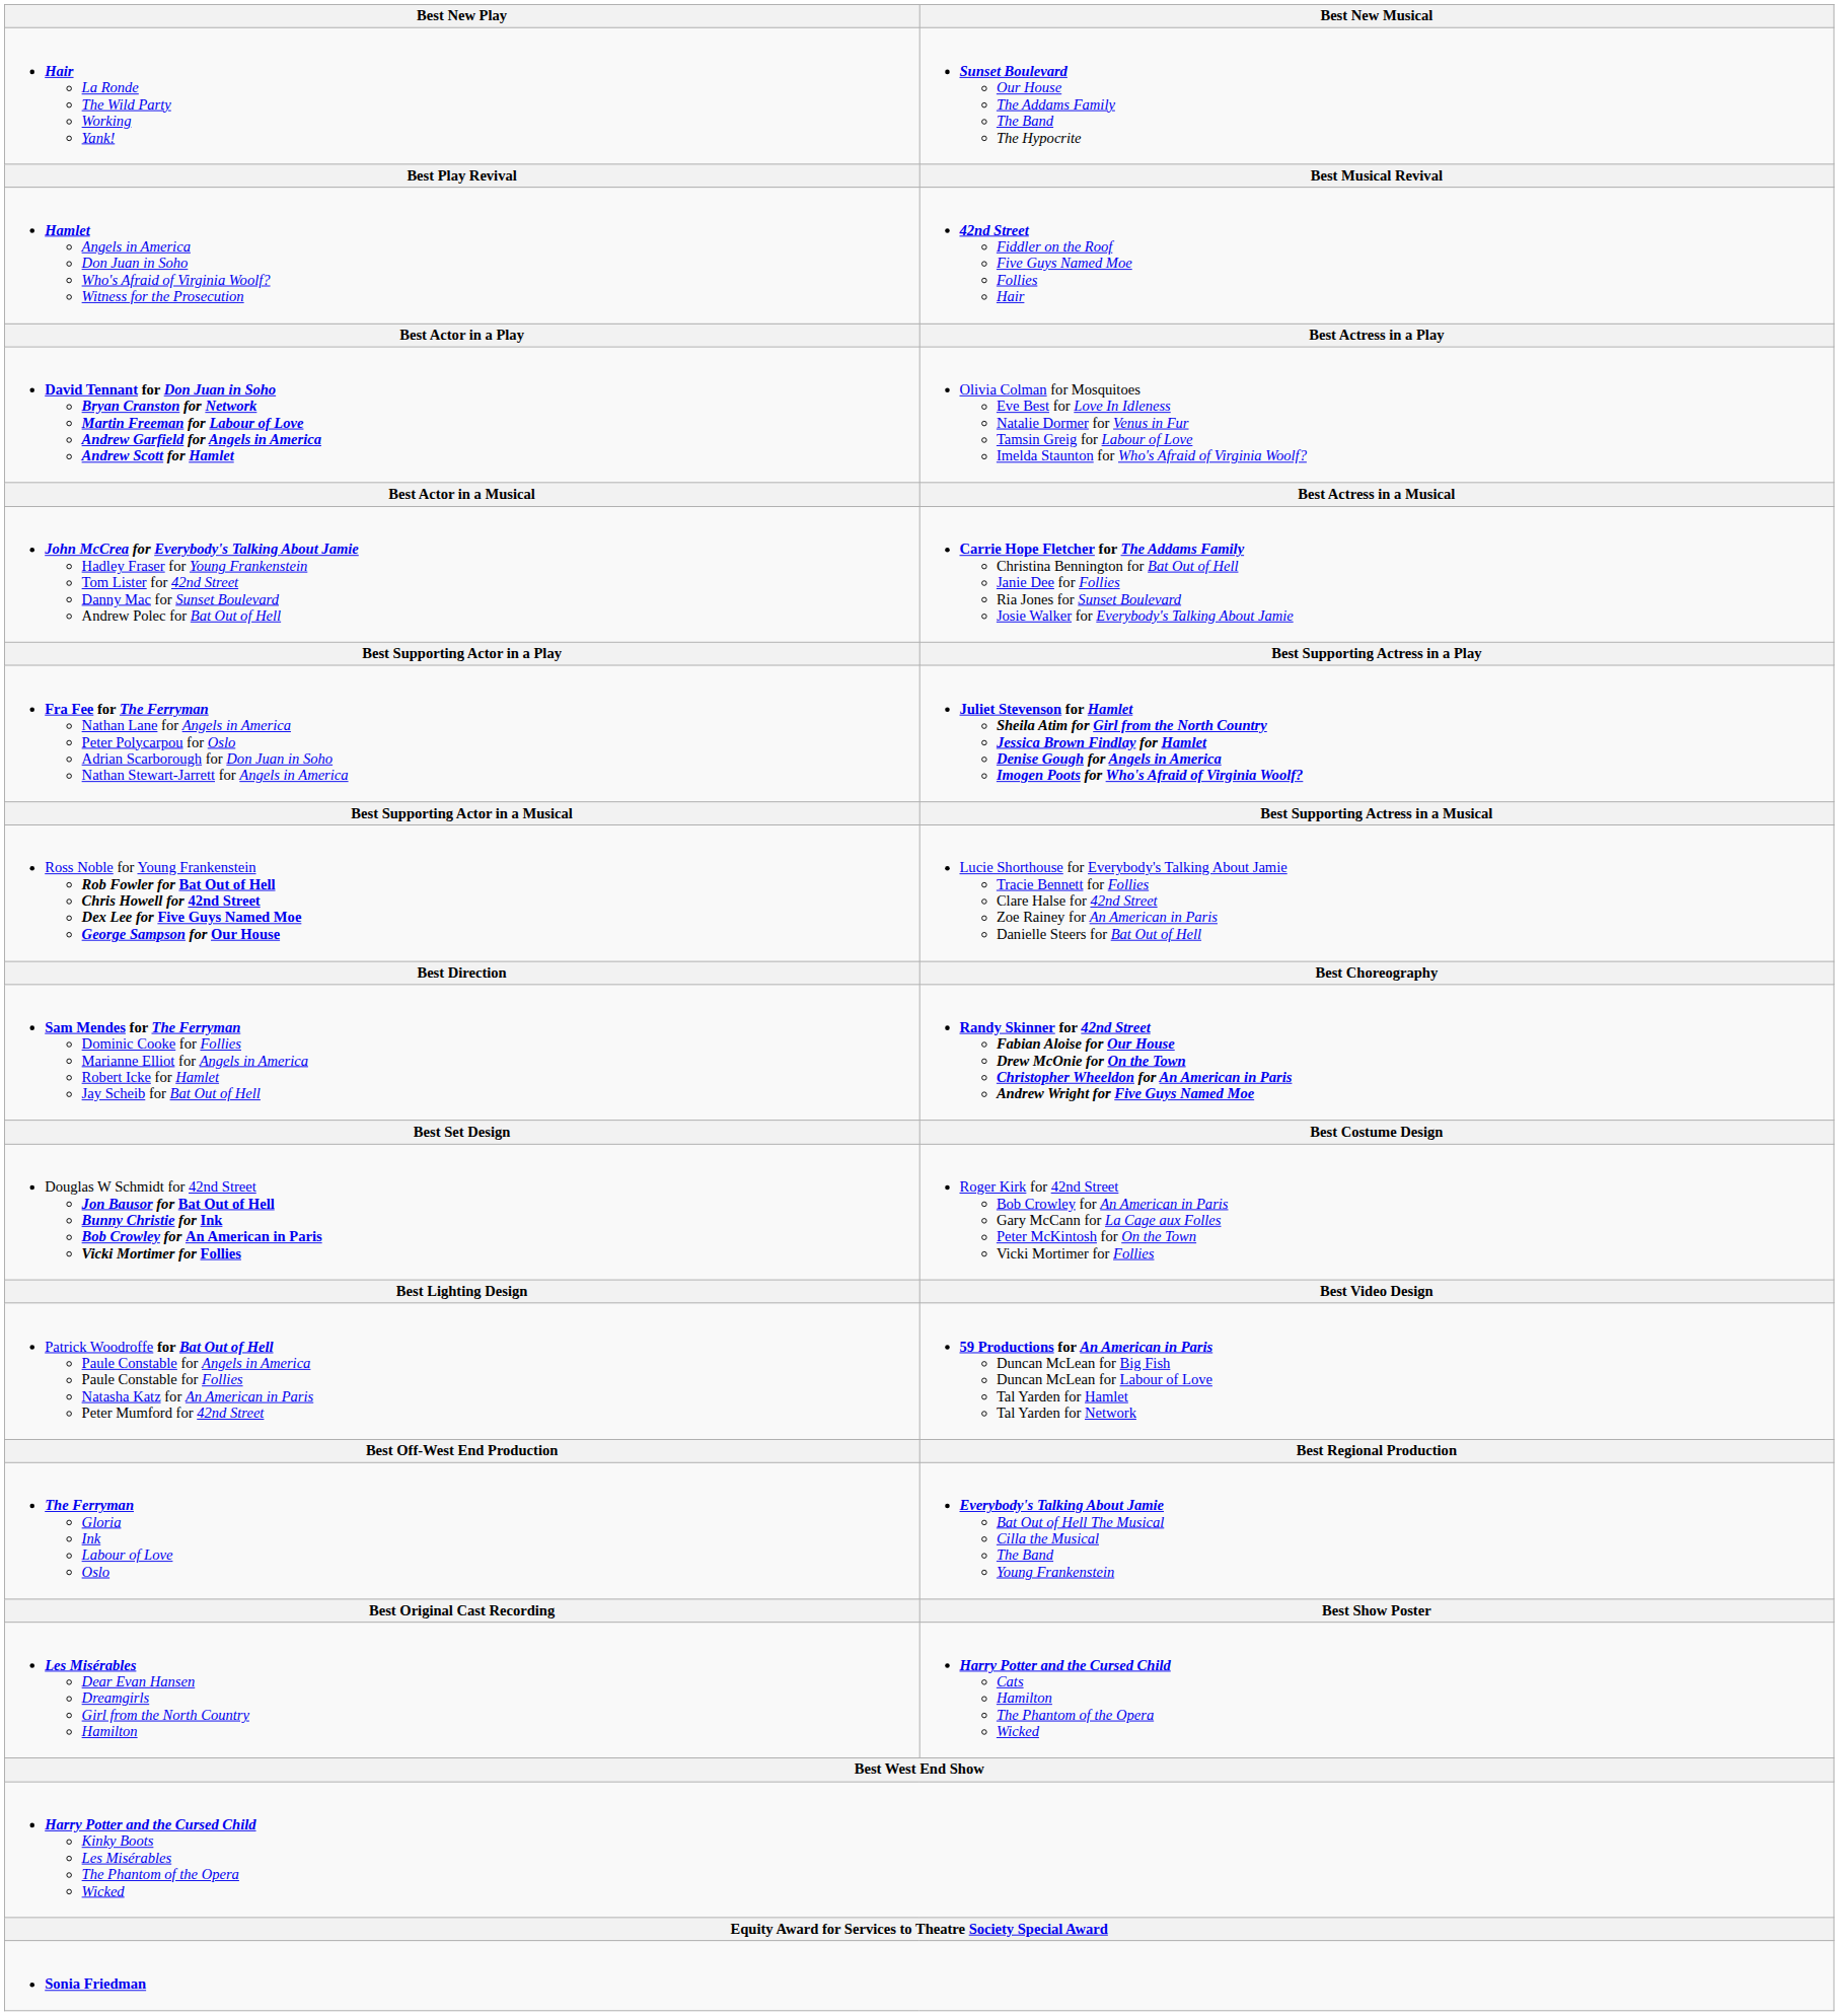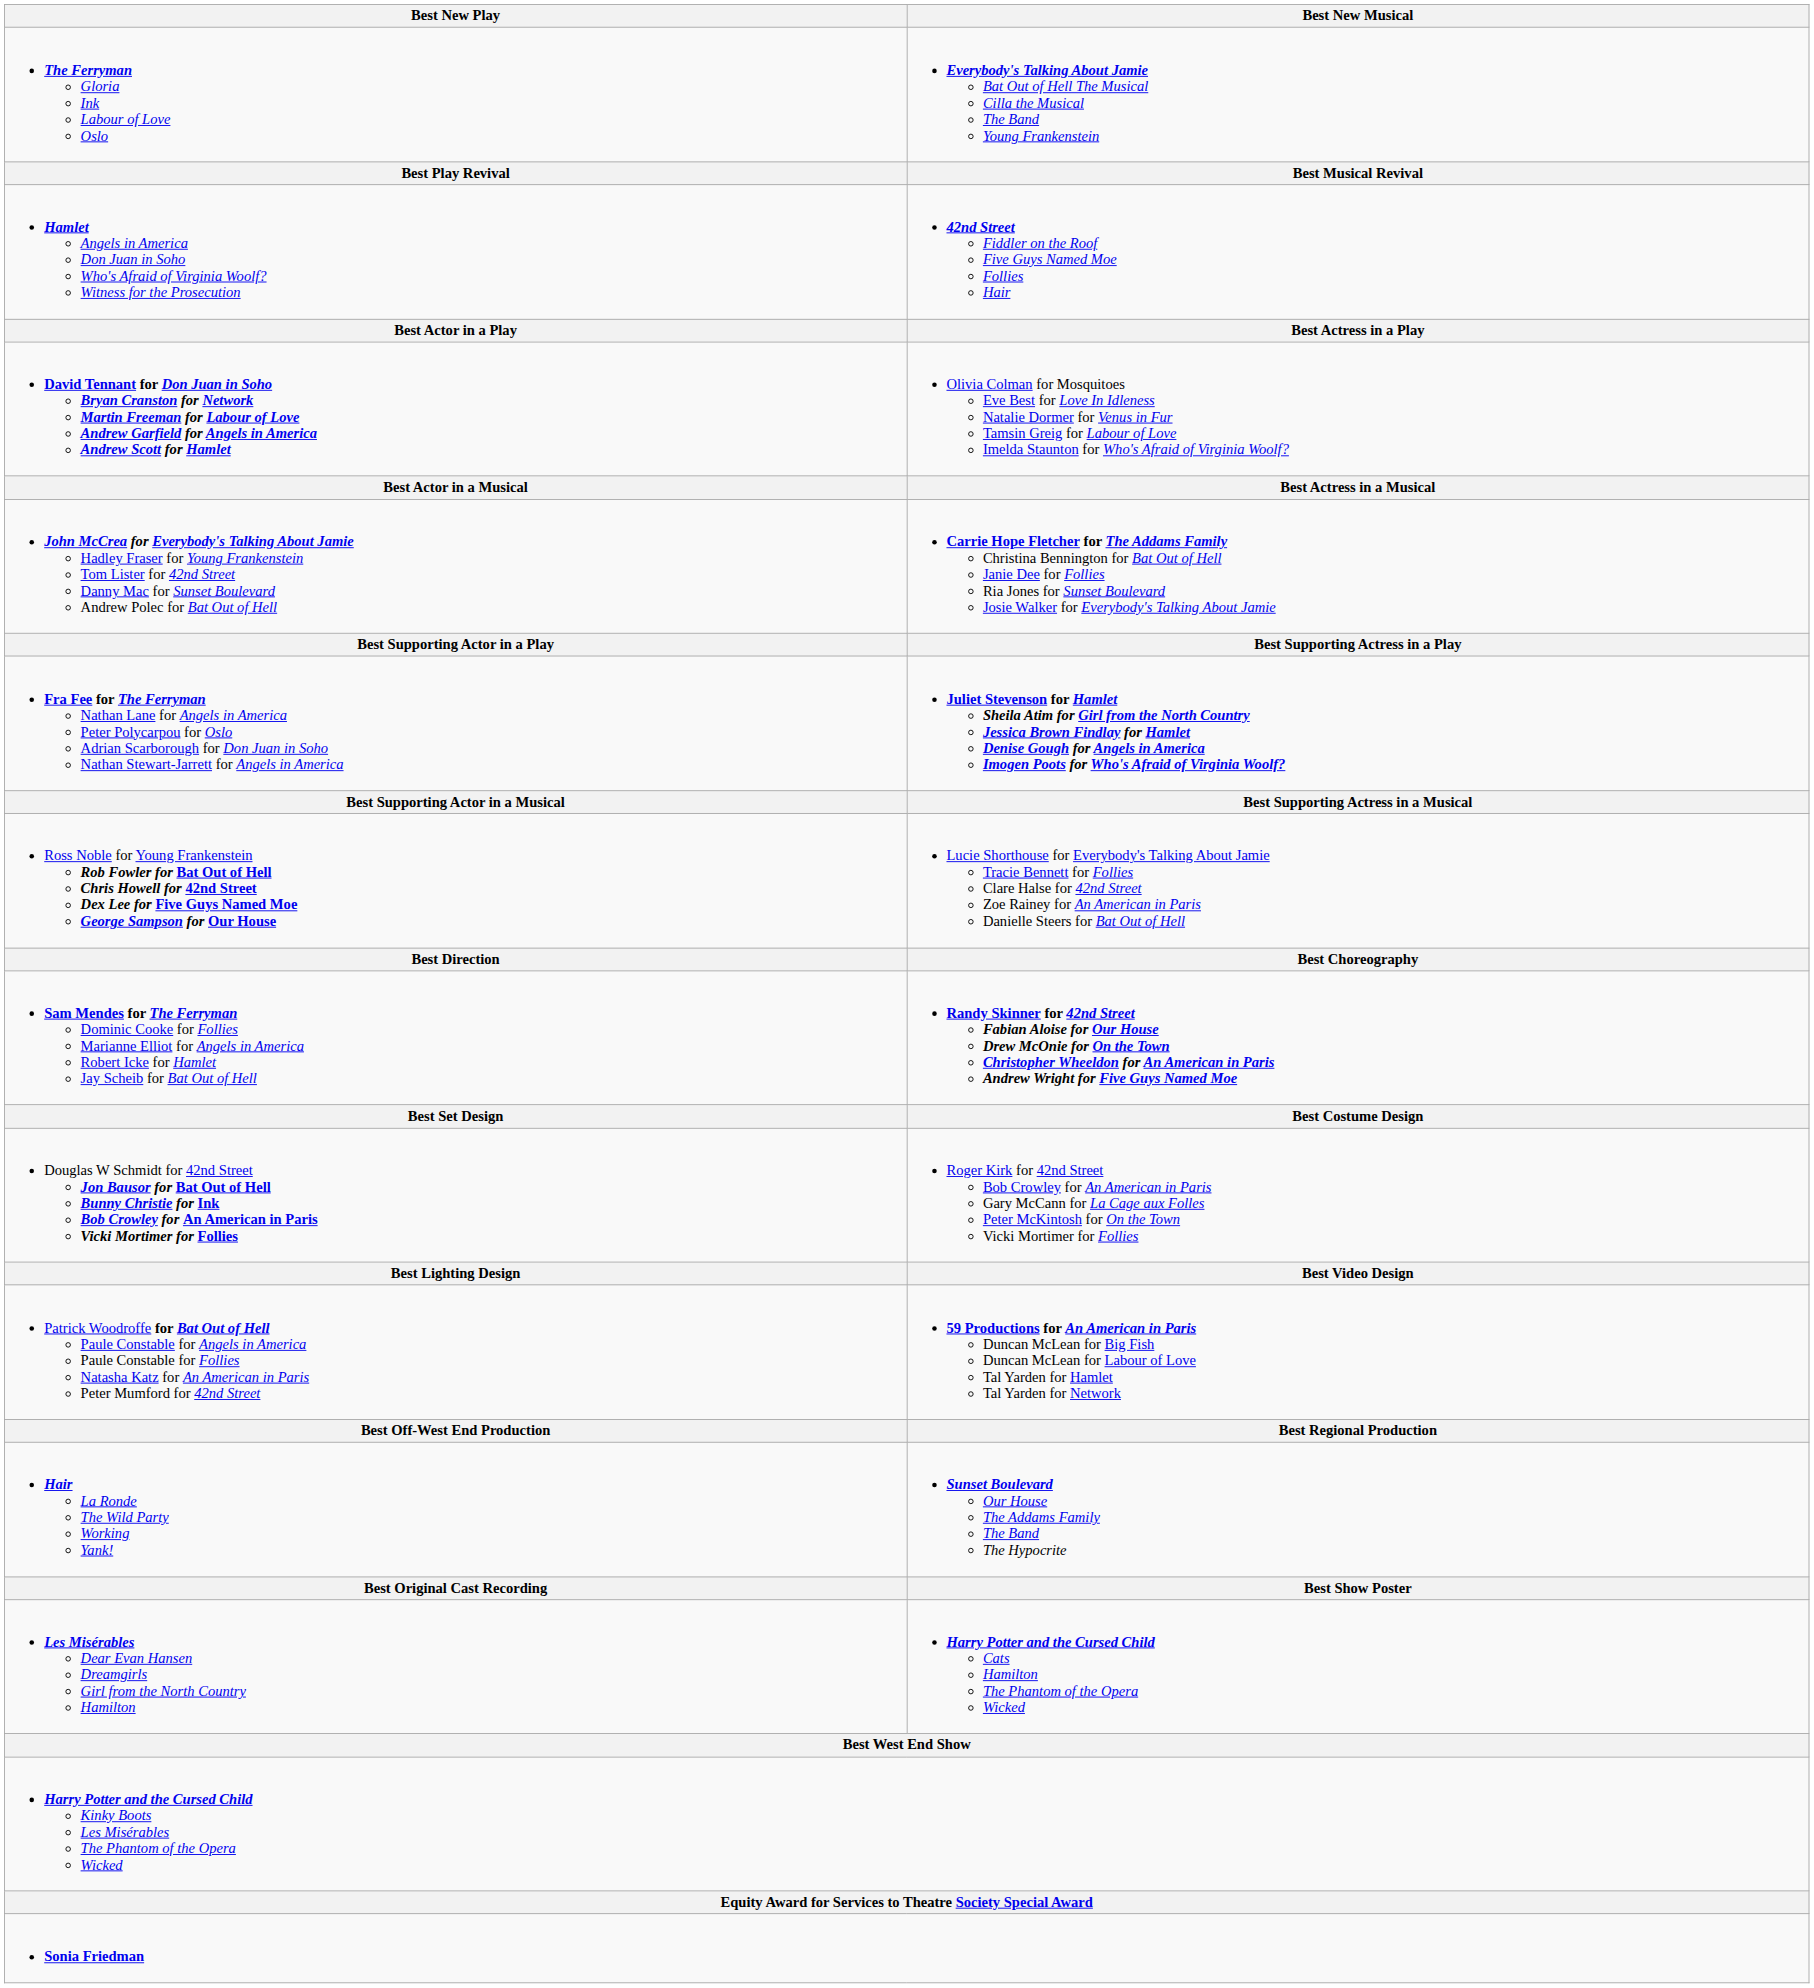 <table class="wikitable" width="100%">
 <tr>
 <th width="50%">Best New Play</th>
 <th width="50%">Best New Musical</th>
 </tr>
 <tr>
-<td valign="top"><br><ul><li><a href='#'><strong><em>Hair</em></strong></a><ul><li><a href='#'><em>La Ronde</em></a></li><li><a href='#'><em>The Wild Party</em></a></li><li><a href='#'><em>Working</em></a></li><li><em><a href='#'>Yank!</a></em></li></ul></li></ul></td>
-<td valign="top"><br><ul><li><a href='#'><strong><em>Sunset Boulevard</em></strong></a><ul><li><a href='#'><em>Our House</em></a></li><li><a href='#'><em>The Addams Family</em></a></li><li><a href='#'><em>The Band</em></a></li><li><em>The Hypocrite</em></li></ul></li></ul></td>
+<td valign="top"><br><ul><li><strong><em><a href='#'>The Ferryman</a></em></strong><ul><li><a href='#'><em>Gloria</em></a></li><li><a href='#'><em>Ink</em></a></li><li><a href='#'><em>Labour of Love</em></a></li><li><em><a href='#'>Oslo</a></em></li></ul></li></ul></td>
+<td valign="top"><br><ul><li><strong><em><a href='#'>Everybody's Talking About Jamie</a></em></strong><ul><li><em><a href='#'>Bat Out of Hell The Musical</a></em></li><li><a href='#'><em>Cilla the Musical</em></a></li><li><a href='#'><em>The Band</em></a></li><li><em><a href='#'>Young Frankenstein</a></em></li></ul></li></ul></td>
 </tr>
 <tr>
 <th width="50%">Best Play Revival</th>
 <th width="50%">Best Musical Revival</th>
 </tr>
 <tr>
 <td valign="top"><br><ul><li><strong><em><a href='#'>Hamlet</a></em></strong><ul><li><em><a href='#'>Angels in America</a></em></li><li><em><a href='#'>Don Juan in Soho</a></em></li><li><em><a href='#'>Who's Afraid of Virginia Woolf?</a></em></li><li><em><a href='#'>Witness for the Prosecution</a></em></li></ul></li></ul></td>
 <td valign="top"><br><ul><li><a href='#'><strong><em>42nd Street</em></strong></a><ul><li><em><a href='#'>Fiddler on the Roof</a></em></li><li><em><a href='#'>Five Guys Named Moe</a></em></li><li><em><a href='#'>Follies</a></em></li><li><a href='#'><em>Hair</em></a></li></ul></li></ul></td>
 </tr>
 <tr>
 <th width="50%">Best Actor in a Play</th>
 <th width="50%">Best Actress in a Play</th>
 </tr>
 <tr>
 <td valign="top"><br><ul><li><strong><a href='#'>David Tennant</a></strong> <strong>for <em><a href='#'>Don Juan in Soho</a><strong><em><ul><li><a href='#'>Bryan Cranston</a> for </em><a href='#'>Network</a><em></li><li><a href='#'>Martin Freeman</a> for <a href='#'></em>Labour of Love<em></a></li><li><a href='#'>Andrew Garfield</a> for </em><a href='#'>Angels in America</a><em></li><li><a href='#'>Andrew Scott</a> for </em><a href='#'>Hamlet</a><em></li></ul></li></ul></td>
 <td valign="top"><br><ul><li></strong><a href='#'>Olivia Colman</a><strong> </strong>for </em>Mosquitoes</em></strong><ul><li><a href='#'>Eve Best</a> for <em><a href='#'>Love In Idleness</a></em></li><li><a href='#'>Natalie Dormer</a> for <em><a href='#'>Venus in Fur</a></em></li><li><a href='#'>Tamsin Greig</a> for <a href='#'><em>Labour of Love</em></a></li><li><a href='#'>Imelda Staunton</a> for <em><a href='#'>Who's Afraid of Virginia Woolf?</a></em></li></ul></li></ul></td>
 </tr>
 <tr>
 <th width="50%">Best Actor in a Musical</th>
 <th width="50%">Best Actress in a Musical</th>
 </tr>
 <tr>
 <td valign="top"><br><ul><li><strong><em><a href='#'>John McCrea</a> for <a href='#'>Everybody's Talking About Jamie</a></em></strong><ul><li><a href='#'>Hadley Fraser</a> for <a href='#'><em>Young Frankenstein</em></a></li><li><a href='#'>Tom Lister</a> for <a href='#'><em>42nd Street</em></a></li><li><a href='#'>Danny Mac</a> for <a href='#'><em>Sunset Boulevard</em></a></li><li>Andrew Polec for <a href='#'><em>Bat Out of Hell</em></a></li></ul></li></ul></td>
 <td valign="top"><br><ul><li><strong><a href='#'>Carrie Hope Fletcher</a></strong> <strong>for <a href='#'><em>The Addams Family</em></a></strong><ul><li>Christina Bennington for <a href='#'><em>Bat Out of Hell</em></a></li><li><a href='#'>Janie Dee</a> for <em><a href='#'>Follies</a></em></li><li>Ria Jones for <a href='#'><em>Sunset Boulevard</em></a></li><li><a href='#'>Josie Walker</a> for <em><a href='#'>Everybody's Talking About Jamie</a></em></li></ul></li></ul></td>
 </tr>
 <tr>
 <th>Best Supporting Actor in a Play</th>
 <th>Best Supporting Actress in a Play</th>
 </tr>
 <tr>
 <td valign="top"><br><ul><li><strong><a href='#'>Fra Fee</a></strong> <strong>for <a href='#'><em>The Ferryman</em></a></strong><ul><li><a href='#'>Nathan Lane</a> for <em><a href='#'>Angels in America</a></em></li><li><a href='#'>Peter Polycarpou</a> for <a href='#'><em>Oslo</em></a></li><li><a href='#'>Adrian Scarborough</a> for <em><a href='#'>Don Juan in Soho</a></em></li><li><a href='#'>Nathan Stewart-Jarrett</a> for <em><a href='#'>Angels in America</a></em></li></ul></li></ul></td>
 <td valign="top"><br><ul><li><strong><a href='#'>Juliet Stevenson</a></strong> <strong>for <em><a href='#'>Hamlet</a><strong><em><ul><li>Sheila Atim for <a href='#'></em>Girl from the North Country<em></a></li><li><a href='#'>Jessica Brown Findlay</a> for </em><a href='#'>Hamlet</a><em></li><li><a href='#'>Denise Gough</a> for </em><a href='#'>Angels in America</a><em></li><li><a href='#'>Imogen Poots</a> for </em><a href='#'>Who's Afraid of Virginia Woolf?</a><em></li></ul></li></ul></td>
 </tr>
 <tr>
 <th>Best Supporting Actor in a Musical</th>
 <th>Best Supporting Actress in a Musical</th>
 </tr>
 <tr>
 <td valign="top"><br><ul><li></strong><a href='#'>Ross Noble</a><strong> </strong>for <a href='#'></em>Young Frankenstein<em></a><strong><ul><li>Rob Fowler for <a href='#'></em>Bat Out of Hell<em></a></li><li>Chris Howell for <a href='#'></em>42nd Street<em></a></li><li>Dex Lee for </em><a href='#'>Five Guys Named Moe</a><em></li><li><a href='#'>George Sampson</a> for <a href='#'></em>Our House<em></a></li></ul></li></ul></td>
 <td valign="top"><br><ul><li></strong><a href='#'>Lucie Shorthouse</a><strong> </strong>for </em><a href='#'>Everybody's Talking About Jamie</a></em></strong><ul><li><a href='#'>Tracie Bennett</a> for <em><a href='#'>Follies</a></em></li><li>Clare Halse for <a href='#'><em>42nd Street</em></a></li><li>Zoe Rainey for <a href='#'><em>An American in Paris</em></a></li><li>Danielle Steers for <a href='#'><em>Bat Out of Hell</em></a></li></ul></li></ul></td>
 </tr>
 <tr>
 <th>Best Direction</th>
 <th>Best Choreography</th>
 </tr>
 <tr>
 <td valign="top"><br><ul><li><strong><a href='#'>Sam Mendes</a> for <a href='#'><em>The Ferryman</em></a></strong><ul><li><a href='#'>Dominic Cooke</a> for <em><a href='#'>Follies</a></em></li><li><a href='#'>Marianne Elliot</a> for <em><a href='#'>Angels in America</a></em></li><li><a href='#'>Robert Icke</a> for <em><a href='#'>Hamlet</a></em></li><li><a href='#'>Jay Scheib</a> for <a href='#'><em>Bat Out of Hell</em></a></li></ul></li></ul></td>
 <td valign="top"><br><ul><li><strong><a href='#'>Randy Skinner</a></strong> <strong>for <em><a href='#'>42nd Street</a><strong><em><ul><li>Fabian Aloise for <a href='#'></em>Our House<em></a></li><li>Drew McOnie for <a href='#'></em>On the Town<em></a></li><li><a href='#'>Christopher Wheeldon</a> for </em><a href='#'>An American in Paris</a><em></li><li>Andrew Wright for </em><a href='#'>Five Guys Named Moe</a><em></li></ul></li></ul></td>
 </tr>
 <tr>
 <th>Best Set Design</th>
 <th>Best Costume Design</th>
 </tr>
 <tr>
 <td valign="top"><br><ul><li></strong>Douglas W Schmidt for <a href='#'></em>42nd Street<em></a><strong><ul><li><a href='#'>Jon Bausor</a> for <a href='#'></em>Bat Out of Hell<em></a></li><li><a href='#'>Bunny Christie</a> for </em><a href='#'>Ink</a><em></li><li><a href='#'>Bob Crowley</a> for </em><a href='#'>An American in Paris</a><em></li><li>Vicki Mortimer for </em><a href='#'>Follies</a><em></li></ul></li></ul></td>
 <td valign="top"><br><ul><li><a href='#'></strong>Roger Kirk<strong></a> </strong>for </em><a href='#'>42nd Street</a></em></strong><ul><li><a href='#'>Bob Crowley</a> for <a href='#'><em>An American in Paris</em></a></li><li>Gary McCann for <a href='#'><em>La Cage aux Folles</em></a></li><li><a href='#'>Peter McKintosh</a> for <a href='#'><em>On the Town</em></a></li><li>Vicki Mortimer for <em><a href='#'>Follies</a></em></li></ul></li></ul></td>
 </tr>
 <tr>
 <th>Best Lighting Design</th>
 <th>Best Video Design</th>
 </tr>
 <tr>
 <td valign="top"><br><ul><li><a href='#'>Patrick Woodroffe</a> <strong>for <a href='#'><em>Bat Out of Hell</em></a></strong><ul><li><a href='#'>Paule Constable</a> for <em><a href='#'>Angels in America</a></em></li><li>Paule Constable for <em><a href='#'>Follies</a></em></li><li><a href='#'>Natasha Katz</a> for <a href='#'><em>An American in Paris</em></a></li><li>Peter Mumford for <a href='#'><em>42nd Street</em></a></li></ul></li></ul></td>
 <td valign="top"><br><ul><li><strong><a href='#'>59 Productions</a> for <a href='#'><em>An American in Paris</em></a></strong><ul><li>Duncan McLean for <a href='#'>Big Fish</a></li><li>Duncan McLean for <a href='#'>Labour of Love</a></li><li>Tal Yarden for <a href='#'>Hamlet</a></li><li>Tal Yarden for <a href='#'>Network</a></li></ul></li></ul></td>
 </tr>
 <tr>
 <th>Best Off-West End Production</th>
 <th>Best Regional Production</th>
 </tr>
 <tr>
-<td valign="top"><br><ul><li><strong><em><a href='#'>The Ferryman</a></em></strong><ul><li><a href='#'><em>Gloria</em></a></li><li><a href='#'><em>Ink</em></a></li><li><a href='#'><em>Labour of Love</em></a></li><li><em><a href='#'>Oslo</a></em></li></ul></li></ul></td>
-<td valign="top"><br><ul><li><strong><em><a href='#'>Everybody's Talking About Jamie</a></em></strong><ul><li><em><a href='#'>Bat Out of Hell The Musical</a></em></li><li><a href='#'><em>Cilla the Musical</em></a></li><li><a href='#'><em>The Band</em></a></li><li><em><a href='#'>Young Frankenstein</a></em></li></ul></li></ul></td>
+<td valign="top"><br><ul><li><a href='#'><strong><em>Hair</em></strong></a><ul><li><a href='#'><em>La Ronde</em></a></li><li><a href='#'><em>The Wild Party</em></a></li><li><a href='#'><em>Working</em></a></li><li><em><a href='#'>Yank!</a></em></li></ul></li></ul></td>
+<td valign="top"><br><ul><li><a href='#'><strong><em>Sunset Boulevard</em></strong></a><ul><li><a href='#'><em>Our House</em></a></li><li><a href='#'><em>The Addams Family</em></a></li><li><a href='#'><em>The Band</em></a></li><li><em>The Hypocrite</em></li></ul></li></ul></td>
 </tr>
 <tr>
 <th>Best Original Cast Recording</th>
 <th>Best Show Poster</th>
 </tr>
 <tr>
 <td valign="top"><br><ul><li><a href='#'><strong><em>Les Misérables</em></strong></a><ul><li><em><a href='#'>Dear Evan Hansen</a></em></li><li><em><a href='#'>Dreamgirls</a></em></li><li><a href='#'><em>Girl from the North Country</em></a></li><li><a href='#'><em>Hamilton</em></a></li></ul></li></ul></td>
 <td valign="top"><br><ul><li><strong><em><a href='#'>Harry Potter and the Cursed Child</a></em></strong><ul><li><a href='#'><em>Cats</em></a></li><li><a href='#'><em>Hamilton</em></a></li><li><a href='#'><em>The Phantom of the Opera</em></a></li><li><a href='#'><em>Wicked</em></a></li></ul></li></ul></td>
 </tr>
 <tr>
 <th colspan="2">Best West End Show</th>
 </tr>
 <tr>
 <td colspan="2" valign="top"><br><ul><li><strong><em><a href='#'>Harry Potter and the Cursed Child</a></em></strong><ul><li><a href='#'><em>Kinky Boots</em></a></li><li><a href='#'><em>Les Misérables</em></a></li><li><a href='#'><em>The Phantom of the Opera</em></a></li><li><a href='#'><em>Wicked</em></a></li></ul></li></ul></td>
 </tr>
 <tr>
 <th colspan="2">Equity Award for Services to Theatre <a href='#'>Society Special Award</a></th>
 </tr>
 <tr>
 <td colspan="2"><br><ul><li><strong><a href='#'>Sonia Friedman</a></strong></li></ul></td>
 </tr>
 </table>
